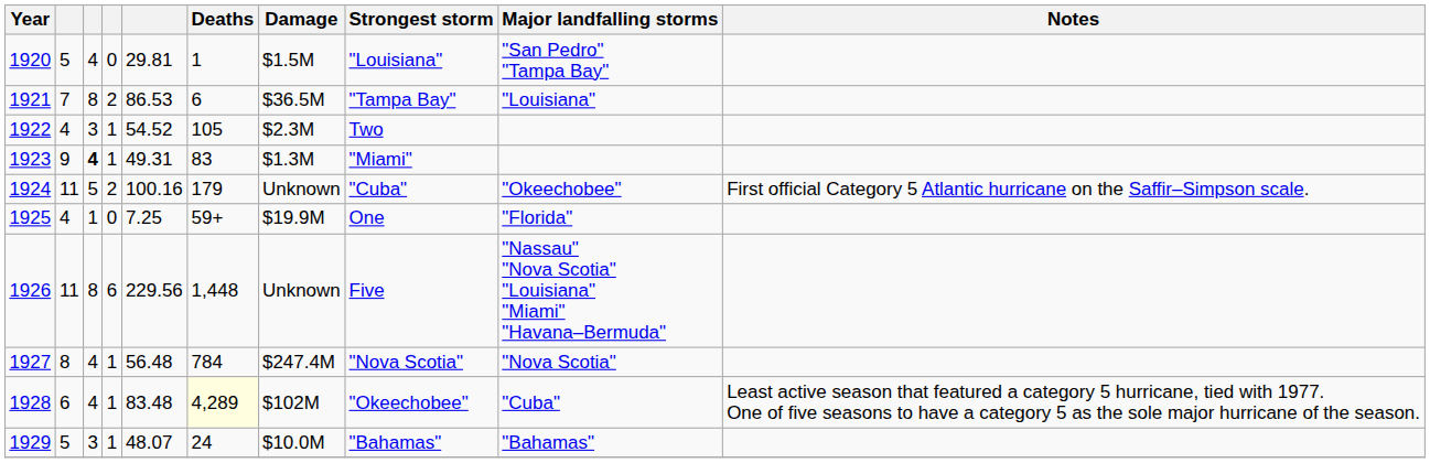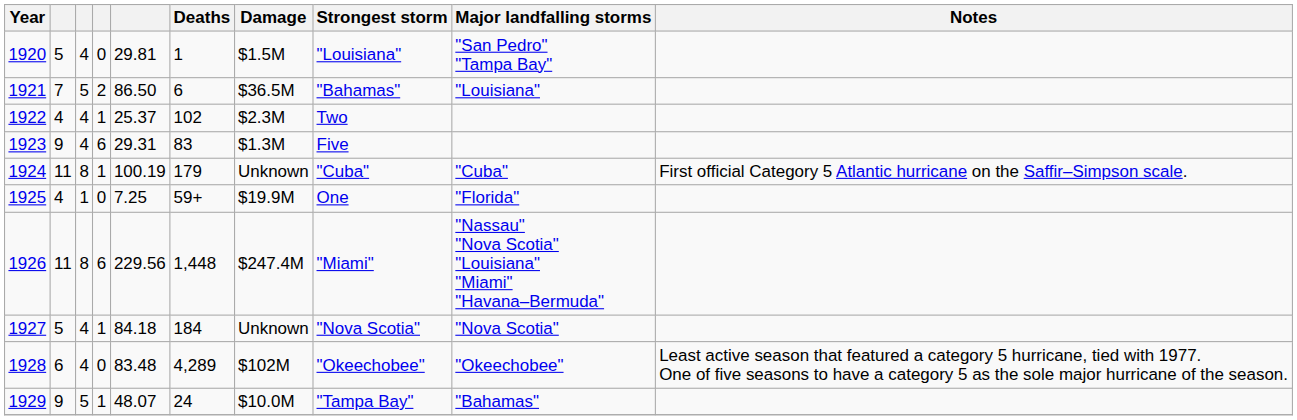 <table class="wikitable sortable">
 <tr>
 <th>Year</th>
 <th></th>
 <th></th>
 <th></th>
 <th></th>
 <th>Deaths</th>
 <th>Damage</th>
 <th>Strongest storm</th>
 <th>Major landfalling storms</th>
 <th>Notes</th>
 </tr>
 <tr>
 <td><a href='#'>1920</a></td>
 <td>5</td>
 <td>4</td>
 <td>0</td>
 <td>29.81</td>
 <td>1</td>
 <td>$1.5M</td>
 <td> <a href='#'>"Louisiana"</a></td>
 <td> <a href='#'>"San Pedro"</a><br> <a href='#'>"Tampa Bay"</a></td>
 <td></td>
 </tr>
 <tr>
 <td><a href='#'>1921</a></td>
 <td>7</td>
-<td>8</td>
+<td>5</td>
 <td>2</td>
-<td>86.53</td>
+<td>86.50</td>
 <td>6</td>
 <td>$36.5M</td>
-<td> <a href='#'>"Tampa Bay"</a></td>
+<td> <a href='#'>"Bahamas"</a></td>
 <td> <a href='#'>"Louisiana"</a></td>
 <td></td>
 </tr>
 <tr>
 <td><a href='#'>1922</a></td>
 <td>4</td>
-<td>3</td>
+<td>4</td>
 <td>1</td>
-<td>54.52</td>
-<td>105</td>
+<td>25.37</td>
+<td>102</td>
 <td>$2.3M</td>
 <td> <a href='#'>Two</a></td>
 <td></td>
 <td></td>
 </tr>
 <tr>
 <td><a href='#'>1923</a></td>
 <td>9</td>
-<td><strong>4</strong></td>
-<td>1</td>
-<td>49.31</td>
+<td>4</td>
+<td>6</td>
+<td>29.31</td>
 <td>83</td>
 <td>$1.3M</td>
-<td> <a href='#'>"Miami"</a></td>
+<td> <a href='#'>Five</a></td>
 <td></td>
 <td></td>
 </tr>
 <tr>
 <td><a href='#'>1924</a></td>
 <td>11</td>
-<td>5</td>
-<td>2</td>
-<td>100.16</td>
+<td>8</td>
+<td>1</td>
+<td>100.19</td>
 <td>179</td>
 <td>Unknown</td>
 <td> <a href='#'>"Cuba"</a></td>
-<td> <a href='#'>"Okeechobee"</a></td>
+<td> <a href='#'>"Cuba"</a></td>
 <td>First official Category 5 <a href='#'>Atlantic hurricane</a> on the <a href='#'>Saffir–Simpson scale</a>.</td>
 </tr>
 <tr>
 <td><a href='#'>1925</a></td>
 <td>4</td>
 <td>1</td>
 <td>0</td>
 <td>7.25</td>
 <td>59+</td>
 <td>$19.9M</td>
 <td> <a href='#'>One</a></td>
 <td> <a href='#'>"Florida"</a></td>
 <td></td>
 </tr>
 <tr>
 <td><a href='#'>1926</a></td>
 <td>11</td>
 <td>8</td>
 <td>6</td>
 <td>229.56</td>
 <td>1,448</td>
-<td>Unknown</td>
-<td> <a href='#'>Five</a></td>
+<td>$247.4M</td>
+<td> <a href='#'>"Miami"</a></td>
 <td> <a href='#'>"Nassau"</a><br> <a href='#'>"Nova Scotia"</a><br> <a href='#'>"Louisiana"</a> <br> <a href='#'>"Miami"</a><br> <a href='#'>"Havana–Bermuda"</a></td>
 <td></td>
 </tr>
 <tr>
 <td><a href='#'>1927</a></td>
-<td>8</td>
+<td>5</td>
 <td>4</td>
 <td>1</td>
-<td>56.48</td>
-<td>784</td>
-<td>$247.4M</td>
+<td>84.18</td>
+<td>184</td>
+<td>Unknown</td>
 <td> <a href='#'>"Nova Scotia"</a></td>
 <td> <a href='#'>"Nova Scotia"</a></td>
 <td></td>
 </tr>
 <tr>
 <td><a href='#'>1928</a></td>
 <td>6</td>
 <td>4</td>
-<td>1</td>
+<td>0</td>
 <td>83.48</td>
-<td style="background: lightyellow;">4,289</td>
+<td>4,289</td>
 <td>$102M</td>
 <td> <a href='#'>"Okeechobee"</a></td>
-<td> <a href='#'>"Cuba"</a></td>
+<td> <a href='#'>"Okeechobee"</a></td>
 <td>Least active season that featured a category 5 hurricane, tied with 1977.<br>One of five seasons to have a category 5 as the sole major hurricane of the season.</td>
 </tr>
 <tr>
 <td><a href='#'>1929</a></td>
+<td>9</td>
 <td>5</td>
-<td>3</td>
 <td>1</td>
 <td>48.07</td>
 <td>24</td>
 <td>$10.0M</td>
-<td> <a href='#'>"Bahamas"</a></td>
+<td> <a href='#'>"Tampa Bay"</a></td>
 <td> <a href='#'>"Bahamas"</a></td>
 <td></td>
 </tr>
 <tr>
 </tr>
 </table>
